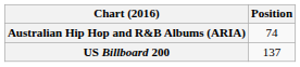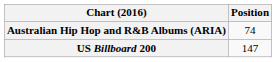 <table class="wikitable plainrowheaders" style="text-align:center">
 <tr>
 <th scope="col">Chart (2016)</th>
 <th scope="col">Position</th>
 </tr>
 <tr>
 <th scope="row">Australian Hip Hop and R&B Albums (ARIA)</th>
 <td>74</td>
 </tr>
 <tr>
 <th scope="row">US <em>Billboard</em> 200</th>
-<td>137</td>
+<td>147</td>
 </tr>
 </table>
